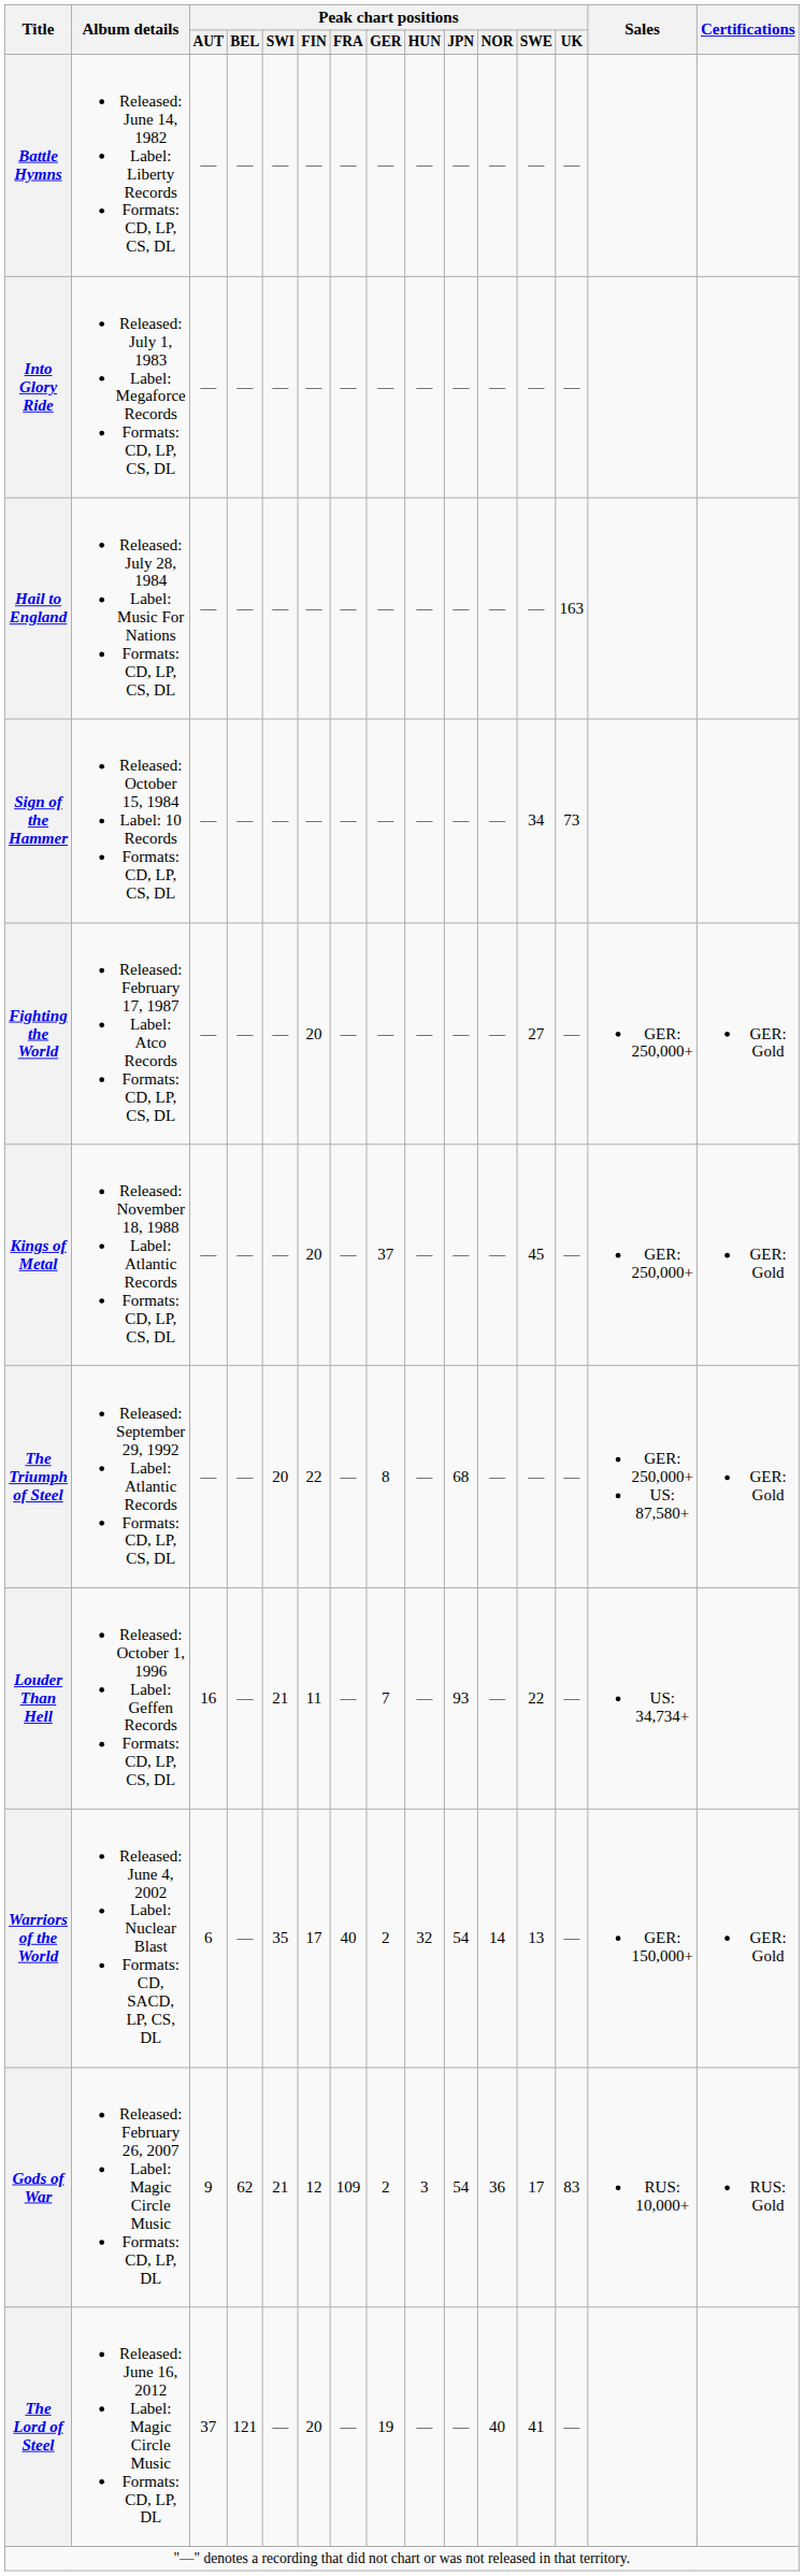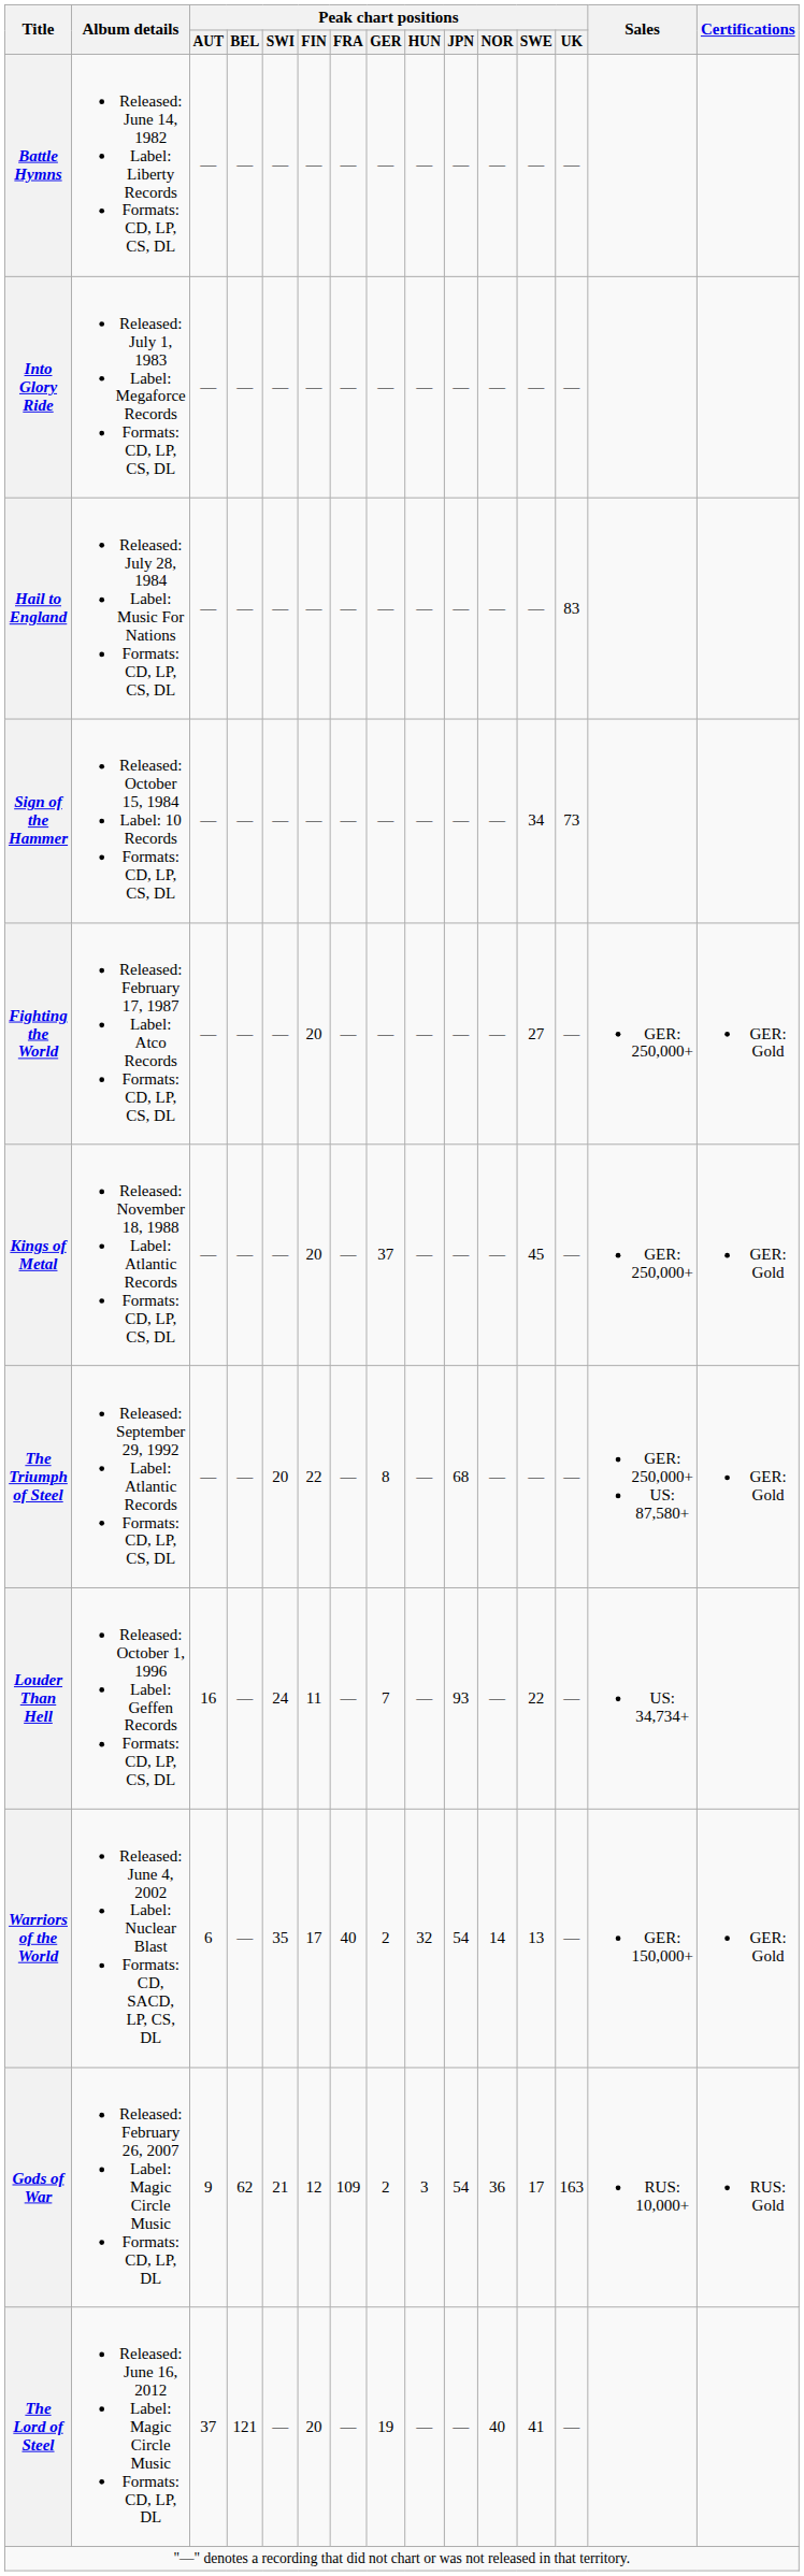 <table class="wikitable plainrowheaders" style="text-align:center;">
 <tr>
 <th scope="col" rowspan="2" style="width:15em;">Title</th>
 <th scope="col" rowspan="2">Album details</th>
 <th scope="col" colspan="11">Peak chart positions</th>
 <th scope="col" rowspan="2">Sales</th>
 <th scope="col" rowspan="2"><a href='#'>Certifications</a></th>
 </tr>
 <tr>
 <th scope="col" style="width:3em;font-size:90%;">AUT<br></th>
 <th scope="col" style="width:3em;font-size:90%;">BEL<br></th>
 <th scope="col" style="width:3em;font-size:90%;">SWI<br></th>
 <th scope="col" style="width:3em;font-size:90%;">FIN<br></th>
 <th scope="col" style="width:3em;font-size:90%;">FRA<br></th>
 <th scope="col" style="width:3em;font-size:90%;">GER<br></th>
 <th scope="col" style="width:3em;font-size:90%;">HUN<br></th>
 <th scope="col" style="width:3em;font-size:90%;">JPN<br></th>
 <th scope="col" style="width:3em;font-size:90%;">NOR<br></th>
 <th scope="col" style="width:3em;font-size:90%;">SWE<br></th>
 <th scope="col" style="width:3em;font-size:90%;">UK<br></th>
 </tr>
 <tr>
 <th scope="row"><em><a href='#'>Battle Hymns</a></em></th>
 <td><br><ul><li>Released: June 14, 1982</li><li>Label: Liberty Records</li><li>Formats: CD, LP, CS, DL</li></ul></td>
 <td>—</td>
 <td>—</td>
 <td>—</td>
 <td>—</td>
 <td>—</td>
 <td>—</td>
 <td>—</td>
 <td>—</td>
 <td>—</td>
 <td>—</td>
 <td>—</td>
 <td></td>
 <td></td>
 </tr>
 <tr>
 <th scope="row"><em><a href='#'>Into Glory Ride</a></em></th>
 <td><br><ul><li>Released: July 1, 1983</li><li>Label: Megaforce Records</li><li>Formats: CD, LP, CS, DL</li></ul></td>
 <td>—</td>
 <td>—</td>
 <td>—</td>
 <td>—</td>
 <td>—</td>
 <td>—</td>
 <td>—</td>
 <td>—</td>
 <td>—</td>
 <td>—</td>
 <td>—</td>
 <td></td>
 <td></td>
 </tr>
 <tr>
 <th scope="row"><em><a href='#'>Hail to England</a></em></th>
 <td><br><ul><li>Released: July 28, 1984</li><li>Label: Music For Nations</li><li>Formats: CD, LP, CS, DL</li></ul></td>
 <td>—</td>
 <td>—</td>
 <td>—</td>
 <td>—</td>
 <td>—</td>
 <td>—</td>
 <td>—</td>
 <td>—</td>
 <td>—</td>
 <td>—</td>
-<td>163</td>
+<td>83</td>
 <td></td>
 <td></td>
 </tr>
 <tr>
 <th scope="row"><em><a href='#'>Sign of the Hammer</a></em></th>
 <td><br><ul><li>Released: October 15, 1984</li><li>Label: 10 Records</li><li>Formats: CD, LP, CS, DL</li></ul></td>
 <td>—</td>
 <td>—</td>
 <td>—</td>
 <td>—</td>
 <td>—</td>
 <td>—</td>
 <td>—</td>
 <td>—</td>
 <td>—</td>
 <td>34</td>
 <td>73</td>
 <td></td>
 <td></td>
 </tr>
 <tr>
 <th scope="row"><em><a href='#'>Fighting the World</a></em></th>
 <td><br><ul><li>Released: February 17, 1987</li><li>Label: Atco Records</li><li>Formats: CD, LP, CS, DL</li></ul></td>
 <td>—</td>
 <td>—</td>
 <td>—</td>
 <td>20</td>
 <td>—</td>
 <td>—</td>
 <td>—</td>
 <td>—</td>
 <td>—</td>
 <td>27</td>
 <td>—</td>
 <td><br><ul><li>GER: 250,000+</li></ul></td>
 <td><br><ul><li>GER: Gold</li></ul></td>
 </tr>
 <tr>
 <th scope="row"><em><a href='#'>Kings of Metal</a></em></th>
 <td><br><ul><li>Released: November 18, 1988</li><li>Label: Atlantic Records</li><li>Formats: CD, LP, CS, DL</li></ul></td>
 <td>—</td>
 <td>—</td>
 <td>—</td>
 <td>20</td>
 <td>—</td>
 <td>37</td>
 <td>—</td>
 <td>—</td>
 <td>—</td>
 <td>45</td>
 <td>—</td>
 <td><br><ul><li>GER: 250,000+</li></ul></td>
 <td><br><ul><li>GER: Gold</li></ul></td>
 </tr>
 <tr>
 <th scope="row"><em><a href='#'>The Triumph of Steel</a></em></th>
 <td><br><ul><li>Released: September 29, 1992</li><li>Label: Atlantic Records</li><li>Formats: CD, LP, CS, DL</li></ul></td>
 <td>—</td>
 <td>—</td>
 <td>20</td>
 <td>22</td>
 <td>—</td>
 <td>8</td>
 <td>—</td>
 <td>68</td>
 <td>—</td>
 <td>—</td>
 <td>—</td>
 <td><br><ul><li>GER: 250,000+</li><li>US: 87,580+</li></ul></td>
 <td><br><ul><li>GER: Gold</li></ul></td>
 </tr>
 <tr>
 <th scope="row"><em><a href='#'>Louder Than Hell</a></em></th>
 <td><br><ul><li>Released: October 1, 1996</li><li>Label: Geffen Records</li><li>Formats: CD, LP, CS, DL</li></ul></td>
 <td>16</td>
 <td>—</td>
-<td>21</td>
+<td>24</td>
 <td>11</td>
 <td>—</td>
 <td>7</td>
 <td>—</td>
 <td>93</td>
 <td>—</td>
 <td>22</td>
 <td>—</td>
 <td><br><ul><li>US: 34,734+</li></ul></td>
 <td></td>
 </tr>
 <tr>
 <th scope="row"><em><a href='#'>Warriors of the World</a></em></th>
 <td><br><ul><li>Released: June 4, 2002</li><li>Label: Nuclear Blast</li><li>Formats: CD, SACD, LP, CS, DL</li></ul></td>
 <td>6</td>
 <td>—</td>
 <td>35</td>
 <td>17</td>
 <td>40</td>
 <td>2</td>
 <td>32</td>
 <td>54</td>
 <td>14</td>
 <td>13</td>
 <td>—</td>
 <td><br><ul><li>GER: 150,000+</li></ul></td>
 <td><br><ul><li>GER: Gold</li></ul></td>
 </tr>
 <tr>
 <th scope="row"><em><a href='#'>Gods of War</a></em></th>
 <td><br><ul><li>Released: February 26, 2007</li><li>Label: Magic Circle Music</li><li>Formats: CD, LP, DL</li></ul></td>
 <td>9</td>
 <td>62</td>
 <td>21</td>
 <td>12</td>
 <td>109</td>
 <td>2</td>
 <td>3</td>
 <td>54</td>
 <td>36</td>
 <td>17</td>
-<td>83</td>
+<td>163</td>
 <td><br><ul><li>RUS: 10,000+</li></ul></td>
 <td><br><ul><li>RUS: Gold</li></ul></td>
 </tr>
 <tr>
 <th scope="row"><em><a href='#'>The Lord of Steel</a></em></th>
 <td><br><ul><li>Released: June 16, 2012</li><li>Label: Magic Circle Music</li><li>Formats: CD, LP, DL</li></ul></td>
 <td>37</td>
 <td>121</td>
 <td>—</td>
 <td>20</td>
 <td>—</td>
 <td>19</td>
 <td>—</td>
 <td>—</td>
 <td>40</td>
 <td>41</td>
 <td>—</td>
 <td></td>
 <td></td>
 </tr>
 <tr>
 <td colspan="25" style="font-size:90%">"—" denotes a recording that did not chart or was not released in that territory.</td>
 </tr>
 </table>
